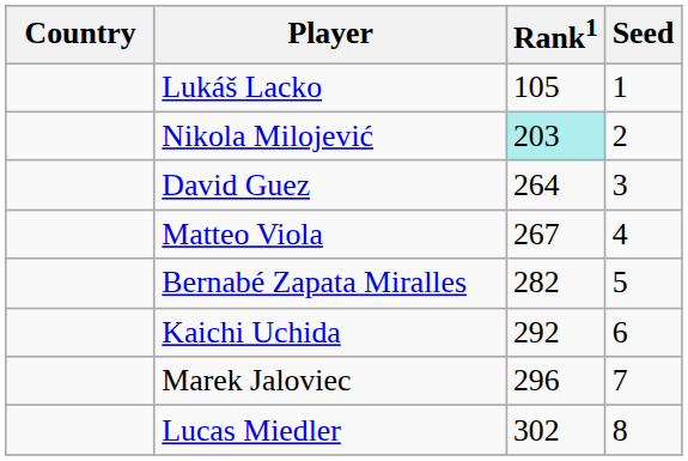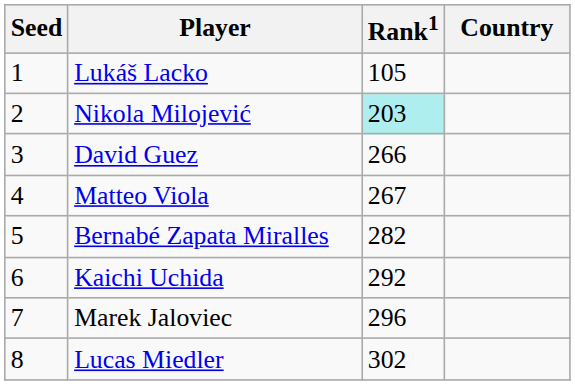 <table class="sortable wikitable">
 <tr>
-<th width="70">Country</th>
+<th>Seed</th>
 <th width="175">Player</th>
 <th>Rank<sup>1</sup></th>
-<th>Seed</th>
+<th width="70">Country</th>
 </tr>
 <tr>
-<td></td>
+<td>1</td>
 <td><a href='#'>Lukáš Lacko</a></td>
 <td>105</td>
-<td>1</td>
+<td></td>
 </tr>
 <tr>
-<td></td>
+<td>2</td>
 <td><a href='#'>Nikola Milojević</a></td>
 <td style="background: paleturquoise;">203</td>
-<td>2</td>
+<td></td>
 </tr>
 <tr>
+<td>3</td>
+<td><a href='#'>David Guez</a></td>
+<td>266</td>
 <td></td>
-<td><a href='#'>David Guez</a></td>
-<td>264</td>
-<td>3</td>
 </tr>
 <tr>
-<td></td>
+<td>4</td>
 <td><a href='#'>Matteo Viola</a></td>
 <td>267</td>
-<td>4</td>
+<td></td>
 </tr>
 <tr>
-<td></td>
+<td>5</td>
 <td><a href='#'>Bernabé Zapata Miralles</a></td>
 <td>282</td>
-<td>5</td>
+<td></td>
 </tr>
 <tr>
-<td></td>
+<td>6</td>
 <td><a href='#'>Kaichi Uchida</a></td>
 <td>292</td>
-<td>6</td>
+<td></td>
 </tr>
 <tr>
-<td></td>
+<td>7</td>
 <td>Marek Jaloviec</td>
 <td>296</td>
-<td>7</td>
+<td></td>
 </tr>
 <tr>
-<td></td>
+<td>8</td>
 <td><a href='#'>Lucas Miedler</a></td>
 <td>302</td>
-<td>8</td>
+<td></td>
 </tr>
 </table>
